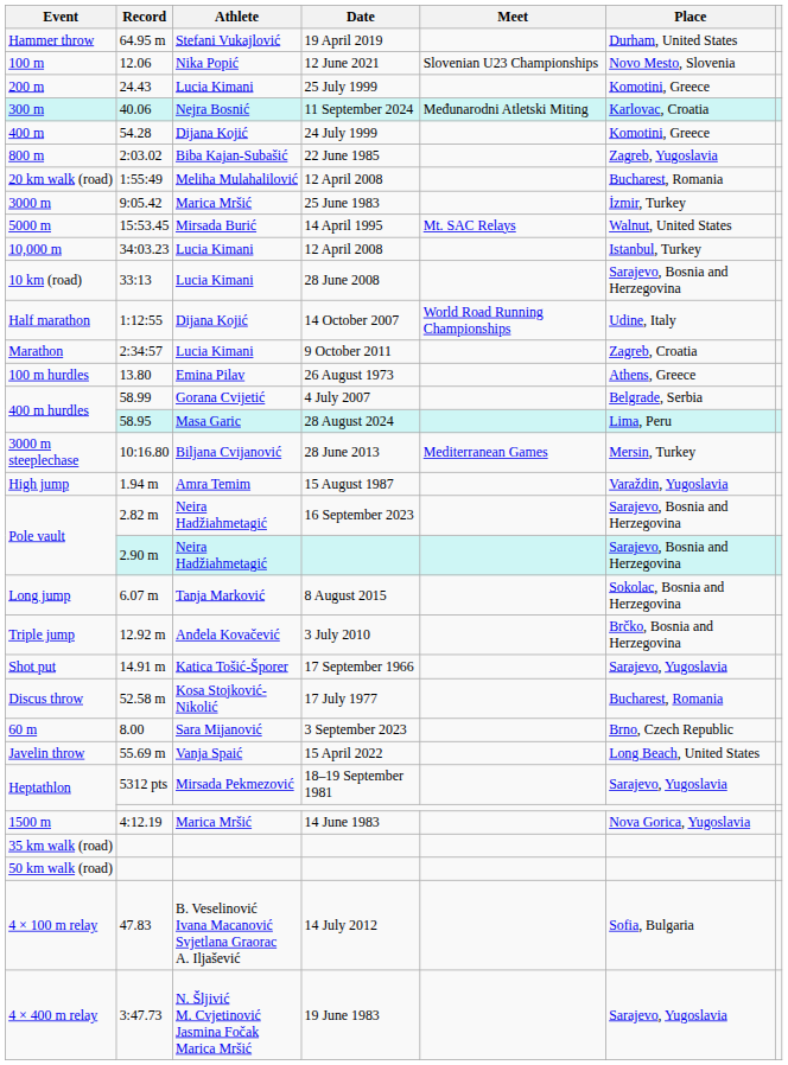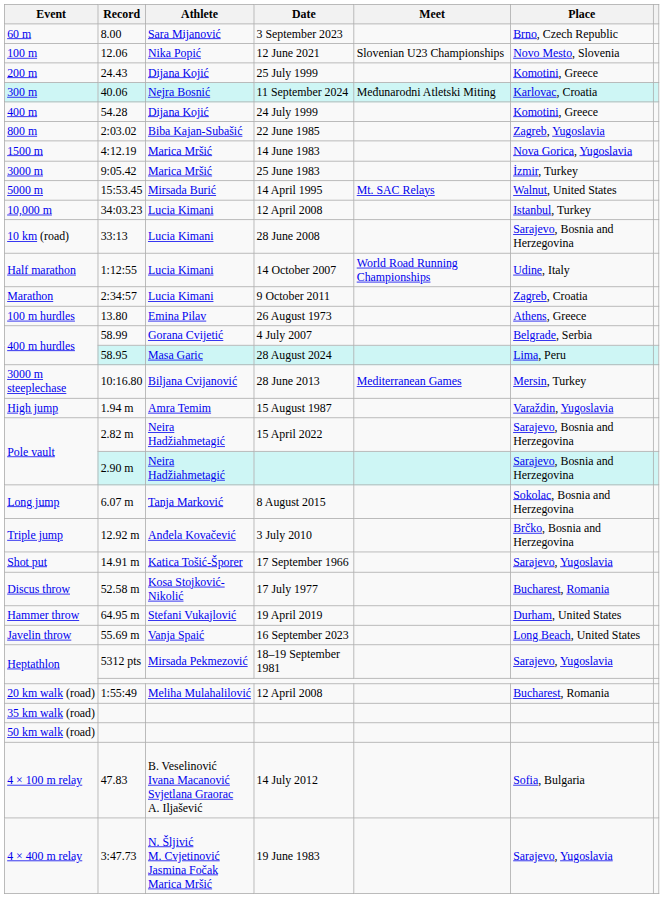 <table class="wikitable" style="font-size:95%; width: 95%;">
 <tr>
 <th>Event</th>
 <th>Record</th>
 <th>Athlete</th>
 <th>Date</th>
 <th>Meet</th>
 <th>Place</th>
 <th></th>
 </tr>
 <tr>
-<td><a href='#'>Hammer throw</a></td>
-<td>64.95 m</td>
-<td><a href='#'>Stefani Vukajlović</a></td>
-<td>19 April 2019</td>
+<td><a href='#'>60 m</a></td>
+<td>8.00 </td>
+<td><a href='#'>Sara Mijanović</a></td>
+<td>3 September 2023</td>
 <td></td>
-<td><a href='#'>Durham</a>, United States</td>
+<td><a href='#'>Brno</a>, Czech Republic</td>
 <td></td>
 </tr>
 <tr>
 <td><a href='#'>100 m</a></td>
 <td>12.06 </td>
 <td><a href='#'>Nika Popić</a></td>
 <td>12 June 2021</td>
 <td>Slovenian U23 Championships</td>
 <td><a href='#'>Novo Mesto</a>, Slovenia</td>
 <td></td>
 </tr>
 <tr>
 <td><a href='#'>200 m</a></td>
 <td>24.43 </td>
-<td><a href='#'>Lucia Kimani</a></td>
+<td><a href='#'>Dijana Kojić</a></td>
 <td>25 July 1999</td>
 <td></td>
 <td><a href='#'>Komotini</a>, Greece</td>
 <td></td>
 </tr>
 <tr style="background:#cef6f5;">
 <td><a href='#'>300 m</a></td>
 <td>40.06</td>
 <td><a href='#'>Nejra Bosnić</a></td>
 <td>11 September 2024</td>
 <td>Međunarodni Atletski Miting</td>
 <td><a href='#'>Karlovac</a>, Croatia</td>
 <td></td>
 </tr>
 <tr>
 <td><a href='#'>400 m</a></td>
 <td>54.28</td>
 <td><a href='#'>Dijana Kojić</a></td>
 <td>24 July 1999</td>
 <td></td>
 <td><a href='#'>Komotini</a>, Greece</td>
 <td></td>
 </tr>
 <tr>
 <td><a href='#'>800 m</a></td>
 <td>2:03.02</td>
 <td><a href='#'>Biba Kajan-Subašić</a></td>
 <td>22 June 1985</td>
 <td></td>
 <td><a href='#'>Zagreb</a>, <a href='#'>Yugoslavia</a></td>
 <td></td>
 </tr>
 <tr>
-<td><a href='#'>20 km walk</a> (road)</td>
-<td>1:55:49</td>
-<td><a href='#'>Meliha Mulahalilović</a></td>
-<td>12 April 2008</td>
+<td><a href='#'>1500 m</a></td>
+<td>4:12.19</td>
+<td><a href='#'>Marica Mršić</a></td>
+<td>14 June 1983</td>
 <td></td>
-<td><a href='#'>Bucharest</a>, Romania</td>
+<td><a href='#'>Nova Gorica</a>, <a href='#'>Yugoslavia</a></td>
 <td></td>
 </tr>
 <tr>
 <td><a href='#'>3000 m</a></td>
 <td>9:05.42</td>
 <td><a href='#'>Marica Mršić</a></td>
 <td>25 June 1983</td>
 <td></td>
 <td><a href='#'>İzmir</a>, Turkey</td>
 <td></td>
 </tr>
 <tr>
 <td><a href='#'>5000 m</a></td>
 <td>15:53.45</td>
 <td><a href='#'>Mirsada Burić</a></td>
 <td>14 April 1995</td>
 <td><a href='#'>Mt. SAC Relays</a></td>
 <td><a href='#'>Walnut</a>, United States</td>
 <td></td>
 </tr>
 <tr>
 <td><a href='#'>10,000 m</a></td>
 <td>34:03.23</td>
 <td><a href='#'>Lucia Kimani</a></td>
 <td>12 April 2008</td>
 <td></td>
 <td><a href='#'>Istanbul</a>, Turkey</td>
 <td></td>
 </tr>
 <tr>
 <td><a href='#'>10 km</a> (road)</td>
 <td>33:13</td>
 <td><a href='#'>Lucia Kimani</a></td>
 <td>28 June 2008</td>
 <td></td>
 <td><a href='#'>Sarajevo</a>, Bosnia and Herzegovina</td>
 <td></td>
 </tr>
 <tr>
 <td><a href='#'>Half marathon</a></td>
 <td>1:12:55</td>
-<td><a href='#'>Dijana Kojić</a></td>
+<td><a href='#'>Lucia Kimani</a></td>
 <td>14 October 2007</td>
 <td><a href='#'>World Road Running Championships</a></td>
 <td><a href='#'>Udine</a>, Italy</td>
 <td></td>
 </tr>
 <tr>
 <td><a href='#'>Marathon</a></td>
 <td>2:34:57</td>
 <td><a href='#'>Lucia Kimani</a></td>
 <td>9 October 2011</td>
 <td></td>
 <td><a href='#'>Zagreb</a>, Croatia</td>
 <td></td>
 </tr>
 <tr>
 <td><a href='#'>100 m hurdles</a></td>
 <td>13.80 </td>
 <td><a href='#'>Emina Pilav</a></td>
 <td>26 August 1973</td>
 <td></td>
 <td><a href='#'>Athens</a>, Greece</td>
 <td></td>
 </tr>
 <tr>
 <td rowspan=2><a href='#'>400 m hurdles</a></td>
 <td>58.99</td>
 <td><a href='#'>Gorana Cvijetić</a></td>
 <td>4 July 2007</td>
 <td></td>
 <td><a href='#'>Belgrade</a>, Serbia</td>
 <td></td>
 </tr>
 <tr style="background:#cef6f5;">
 <td>58.95</td>
 <td><a href='#'>Masa Garic</a></td>
 <td>28 August 2024</td>
 <td></td>
 <td><a href='#'>Lima</a>, Peru</td>
 <td></td>
 </tr>
 <tr>
 <td><a href='#'>3000 m steeplechase</a></td>
 <td>10:16.80</td>
 <td><a href='#'>Biljana Cvijanović</a></td>
 <td>28 June 2013</td>
 <td><a href='#'>Mediterranean Games</a></td>
 <td><a href='#'>Mersin</a>, Turkey</td>
 <td></td>
 </tr>
 <tr>
 <td><a href='#'>High jump</a></td>
 <td>1.94 m</td>
 <td><a href='#'>Amra Temim</a></td>
 <td>15 August 1987</td>
 <td></td>
 <td><a href='#'>Varaždin</a>, <a href='#'>Yugoslavia</a></td>
 <td></td>
 </tr>
 <tr>
 <td rowspan=2><a href='#'>Pole vault</a></td>
 <td>2.82 m</td>
 <td><a href='#'>Neira Hadžiahmetagić</a></td>
-<td>16 September 2023</td>
+<td>15 April 2022</td>
 <td></td>
 <td><a href='#'>Sarajevo</a>, Bosnia and Herzegovina</td>
 <td></td>
 </tr>
 <tr style="background:#cef6f5;">
 <td>2.90 m</td>
 <td><a href='#'>Neira Hadžiahmetagić</a></td>
 <td></td>
 <td></td>
 <td><a href='#'>Sarajevo</a>, Bosnia and Herzegovina</td>
 <td></td>
 </tr>
 <tr>
 <td><a href='#'>Long jump</a></td>
 <td>6.07 m </td>
 <td><a href='#'>Tanja Marković</a></td>
 <td>8 August 2015</td>
 <td></td>
 <td><a href='#'>Sokolac</a>, Bosnia and Herzegovina</td>
 <td></td>
 </tr>
 <tr>
 <td><a href='#'>Triple jump</a></td>
 <td>12.92 m </td>
 <td><a href='#'>Anđela Kovačević</a></td>
 <td>3 July 2010</td>
 <td></td>
 <td><a href='#'>Brčko</a>, Bosnia and Herzegovina</td>
 <td></td>
 </tr>
 <tr>
 <td><a href='#'>Shot put</a></td>
 <td>14.91 m</td>
 <td><a href='#'>Katica Tošić-Šporer</a></td>
 <td>17 September 1966</td>
 <td></td>
 <td><a href='#'>Sarajevo</a>, <a href='#'>Yugoslavia</a></td>
 <td></td>
 </tr>
 <tr>
 <td><a href='#'>Discus throw</a></td>
 <td>52.58 m</td>
 <td><a href='#'>Kosa Stojković-Nikolić</a></td>
 <td>17 July 1977</td>
 <td></td>
 <td><a href='#'>Bucharest</a>, <a href='#'>Romania</a></td>
 <td></td>
 </tr>
 <tr>
-<td><a href='#'>60 m</a></td>
-<td>8.00 </td>
-<td><a href='#'>Sara Mijanović</a></td>
-<td>3 September 2023</td>
+<td><a href='#'>Hammer throw</a></td>
+<td>64.95 m</td>
+<td><a href='#'>Stefani Vukajlović</a></td>
+<td>19 April 2019</td>
 <td></td>
-<td><a href='#'>Brno</a>, Czech Republic</td>
+<td><a href='#'>Durham</a>, United States</td>
 <td></td>
 </tr>
 <tr>
 <td><a href='#'>Javelin throw</a></td>
 <td>55.69 m</td>
 <td><a href='#'>Vanja Spaić</a></td>
-<td>15 April 2022</td>
+<td>16 September 2023</td>
 <td></td>
 <td><a href='#'>Long Beach</a>, United States</td>
 <td></td>
 </tr>
 <tr>
 <td rowspan=2><a href='#'>Heptathlon</a></td>
 <td>5312 pts </td>
 <td><a href='#'>Mirsada Pekmezović</a></td>
 <td>18–19 September 1981</td>
 <td></td>
 <td><a href='#'>Sarajevo</a>, <a href='#'>Yugoslavia</a></td>
 <td></td>
 </tr>
 <tr>
 <td colspan=5></td>
 <td></td>
 </tr>
 <tr>
-<td><a href='#'>1500 m</a></td>
-<td>4:12.19</td>
-<td><a href='#'>Marica Mršić</a></td>
-<td>14 June 1983</td>
+<td><a href='#'>20 km walk</a> (road)</td>
+<td>1:55:49</td>
+<td><a href='#'>Meliha Mulahalilović</a></td>
+<td>12 April 2008</td>
 <td></td>
-<td><a href='#'>Nova Gorica</a>, <a href='#'>Yugoslavia</a></td>
+<td><a href='#'>Bucharest</a>, Romania</td>
 <td></td>
 </tr>
 <tr>
 <td><a href='#'>35 km walk</a> (road)</td>
 <td></td>
 <td></td>
 <td></td>
 <td></td>
 <td></td>
 <td></td>
 </tr>
 <tr>
 <td><a href='#'>50 km walk</a> (road)</td>
 <td></td>
 <td></td>
 <td></td>
 <td></td>
 <td></td>
 <td></td>
 </tr>
 <tr>
 <td><a href='#'>4 × 100 m relay</a></td>
 <td>47.83</td>
 <td><br>B. Veselinović<br><a href='#'>Ivana Macanović</a><br><a href='#'>Svjetlana Graorac</a><br>A. Iljašević</td>
 <td>14 July 2012</td>
 <td></td>
 <td><a href='#'>Sofia</a>, Bulgaria</td>
 <td></td>
 </tr>
 <tr>
 <td><a href='#'>4 × 400 m relay</a></td>
 <td>3:47.73</td>
 <td><br><a href='#'>N. Šljivić</a><br><a href='#'>M. Cvjetinović</a><br><a href='#'>Jasmina Fočak</a><br><a href='#'>Marica Mršić</a></td>
 <td>19 June 1983</td>
 <td></td>
 <td><a href='#'>Sarajevo</a>, <a href='#'>Yugoslavia</a></td>
 <td></td>
 </tr>
 </table>
